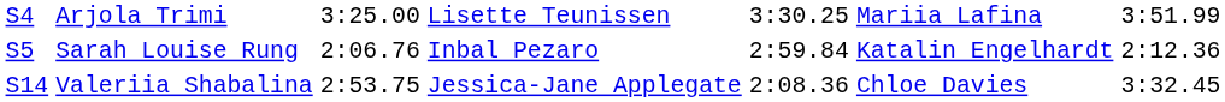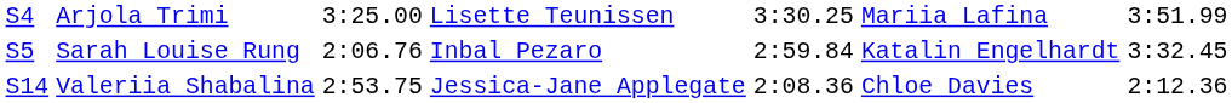 <table>
 <tr>
 <td><a href='#'>S4</a></td>
 <td><a href='#'>Arjola Trimi</a><br></td>
 <td>3:25.00</td>
 <td><a href='#'>Lisette Teunissen</a><br></td>
 <td>3:30.25</td>
 <td><a href='#'>Mariia Lafina</a><br></td>
 <td>3:51.99</td>
 </tr>
 <tr>
 <td><a href='#'>S5</a></td>
 <td><a href='#'>Sarah Louise Rung</a><br></td>
 <td>2:06.76</td>
 <td><a href='#'>Inbal Pezaro</a><br></td>
 <td>2:59.84</td>
 <td><a href='#'>Katalin Engelhardt</a><br></td>
-<td>2:12.36</td>
+<td>3:32.45</td>
 </tr>
 <tr>
 <td><a href='#'>S14</a></td>
 <td><a href='#'>Valeriia Shabalina</a><br></td>
 <td>2:53.75</td>
 <td><a href='#'>Jessica-Jane Applegate</a><br></td>
 <td>2:08.36</td>
 <td><a href='#'>Chloe Davies</a><br></td>
-<td>3:32.45</td>
+<td>2:12.36</td>
 </tr>
 </table>
